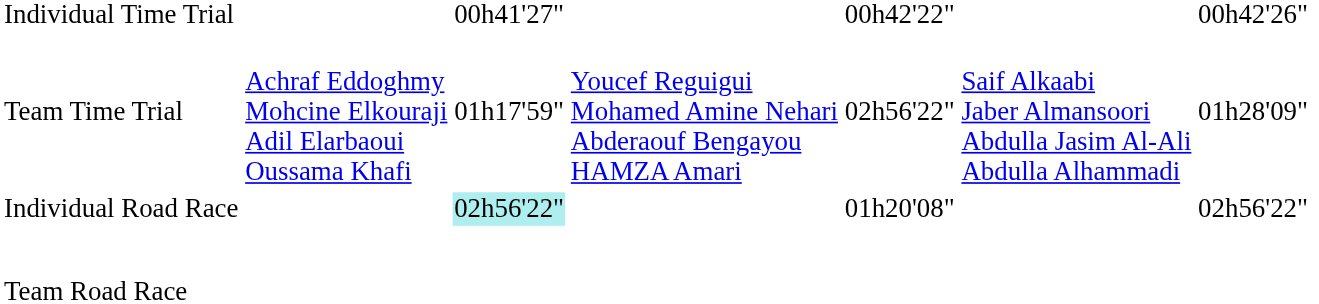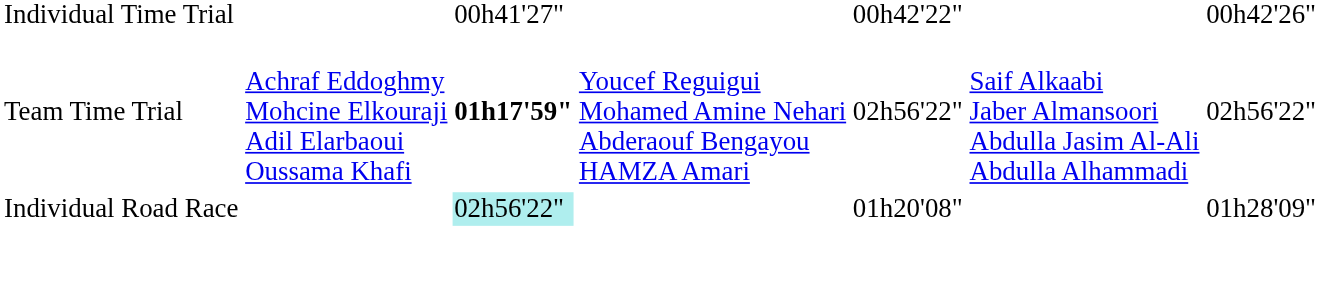 <table>
 <tr>
 <td>Individual Time Trial</td>
 <td></td>
 <td>00h41'27"</td>
 <td></td>
 <td>00h42'22"</td>
 <td></td>
 <td>00h42'26"</td>
 </tr>
 <tr>
 <td>Team Time Trial</td>
 <td><br><a href='#'>Achraf Eddoghmy</a><br><a href='#'>Mohcine Elkouraji</a><br><a href='#'>Adil Elarbaoui</a><br><a href='#'>Oussama Khafi</a></td>
-<td>01h17'59"</td>
+<td><strong>01h17'59"</strong></td>
 <td><br><a href='#'>Youcef Reguigui</a><br><a href='#'>Mohamed Amine Nehari</a><br><a href='#'>Abderaouf Bengayou</a><br><a href='#'>HAMZA Amari</a></td>
 <td>02h56'22"</td>
 <td><br><a href='#'>Saif Alkaabi</a><br><a href='#'>Jaber Almansoori</a><br><a href='#'>Abdulla Jasim Al-Ali</a><br><a href='#'>Abdulla Alhammadi</a></td>
-<td>01h28'09"</td>
+<td>02h56'22"</td>
 </tr>
 <tr>
 <td>Individual Road Race</td>
 <td></td>
 <td style="background: paleturquoise;">02h56'22"</td>
 <td></td>
 <td>01h20'08"</td>
 <td></td>
-<td>02h56'22"</td>
-</tr>
-<tr>
-<td>Team Road Race</td>
-<td><br><br><br><br></td>
-<td></td>
-<td><br><br><br><br></td>
-<td></td>
-<td><br><br><br><br></td>
-<td></td>
+<td>01h28'09"</td>
 </tr>
 </table>
